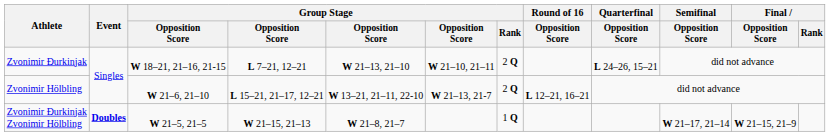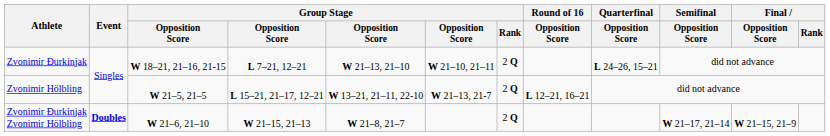 <table class="wikitable" style="font-size:90%">
 <tr>
 <th rowspan=2>Athlete</th>
 <th rowspan=2>Event</th>
 <th colspan=5>Group Stage</th>
 <th>Round of 16</th>
 <th>Quarterfinal</th>
 <th>Semifinal</th>
 <th colspan=2>Final / </th>
 </tr>
 <tr style="font-size:95%">
 <th>Opposition<br>Score</th>
 <th>Opposition<br>Score</th>
 <th>Opposition<br>Score</th>
 <th>Opposition<br>Score</th>
 <th>Rank</th>
 <th>Opposition<br>Score</th>
 <th>Opposition<br>Score</th>
 <th>Opposition<br>Score</th>
 <th>Opposition<br>Score</th>
 <th>Rank</th>
 </tr>
 <tr align=center>
 <td align=left><a href='#'>Zvonimir Đurkinjak</a></td>
 <td align=center rowspan=2><a href='#'>Singles</a></td>
 <td><br><strong>W</strong> 18–21, 21–16, 21-15</td>
 <td><br><strong>L</strong> 7–21, 12–21</td>
 <td><br><strong>W</strong> 21–13, 21–10</td>
 <td><br><strong>W</strong> 21–10, 21–11</td>
 <td>2 <strong>Q</strong></td>
 <td></td>
 <td><br><strong>L</strong> 24–26, 15–21</td>
 <td colspan=3>did not advance</td>
 </tr>
 <tr align=center>
 <td align=left><a href='#'>Zvonimir Hölbling</a></td>
-<td><br><strong>W</strong> 21–6, 21–10</td>
+<td><br><strong>W</strong> 21–5, 21–5</td>
 <td><br><strong>L</strong> 15–21, 21–17, 12–21</td>
 <td><br><strong>W</strong> 13–21, 21–11, 22-10</td>
 <td><br><strong>W</strong> 21–13, 21-7</td>
 <td>2 <strong>Q</strong></td>
 <td><br><strong>L</strong> 12–21, 16–21</td>
 <td colspan=4>did not advance</td>
 </tr>
 <tr align=center>
 <td align=left><a href='#'>Zvonimir Đurkinjak</a><br><a href='#'>Zvonimir Hölbling</a></td>
 <td align=center><strong><a href='#'>Doubles</a></strong></td>
-<td><br><strong>W</strong> 21–5, 21–5</td>
+<td><br><strong>W</strong> 21–6, 21–10</td>
 <td><br><strong>W</strong> 21–15, 21–13</td>
 <td><br><strong>W</strong> 21–8, 21–7</td>
 <td></td>
-<td>1 <strong>Q</strong></td>
+<td>2 <strong>Q</strong></td>
 <td></td>
 <td></td>
 <td><br><strong>W</strong> 21–17, 21–14</td>
 <td><br><strong>W</strong> 21–15, 21–9</td>
 <td></td>
 </tr>
 </table>
